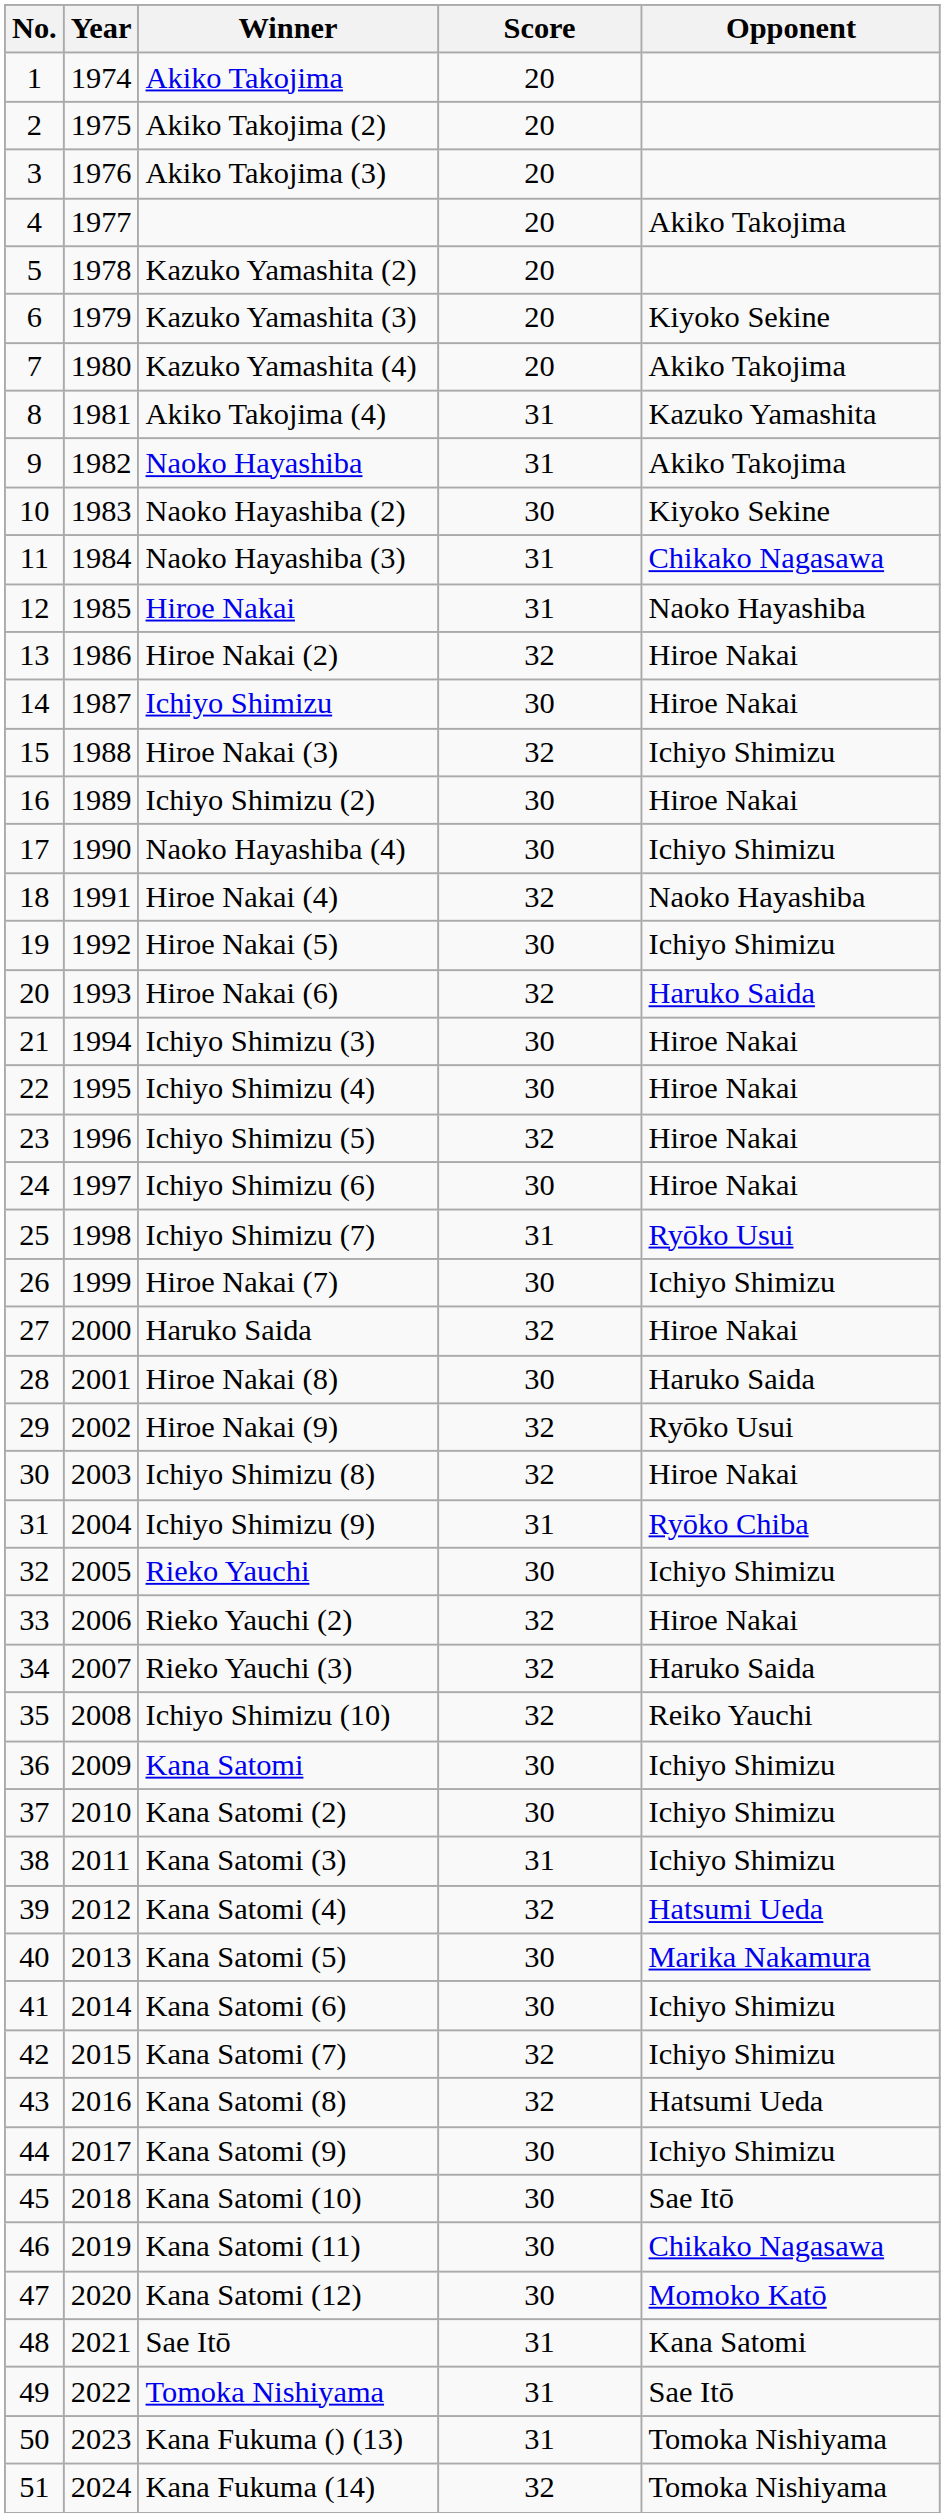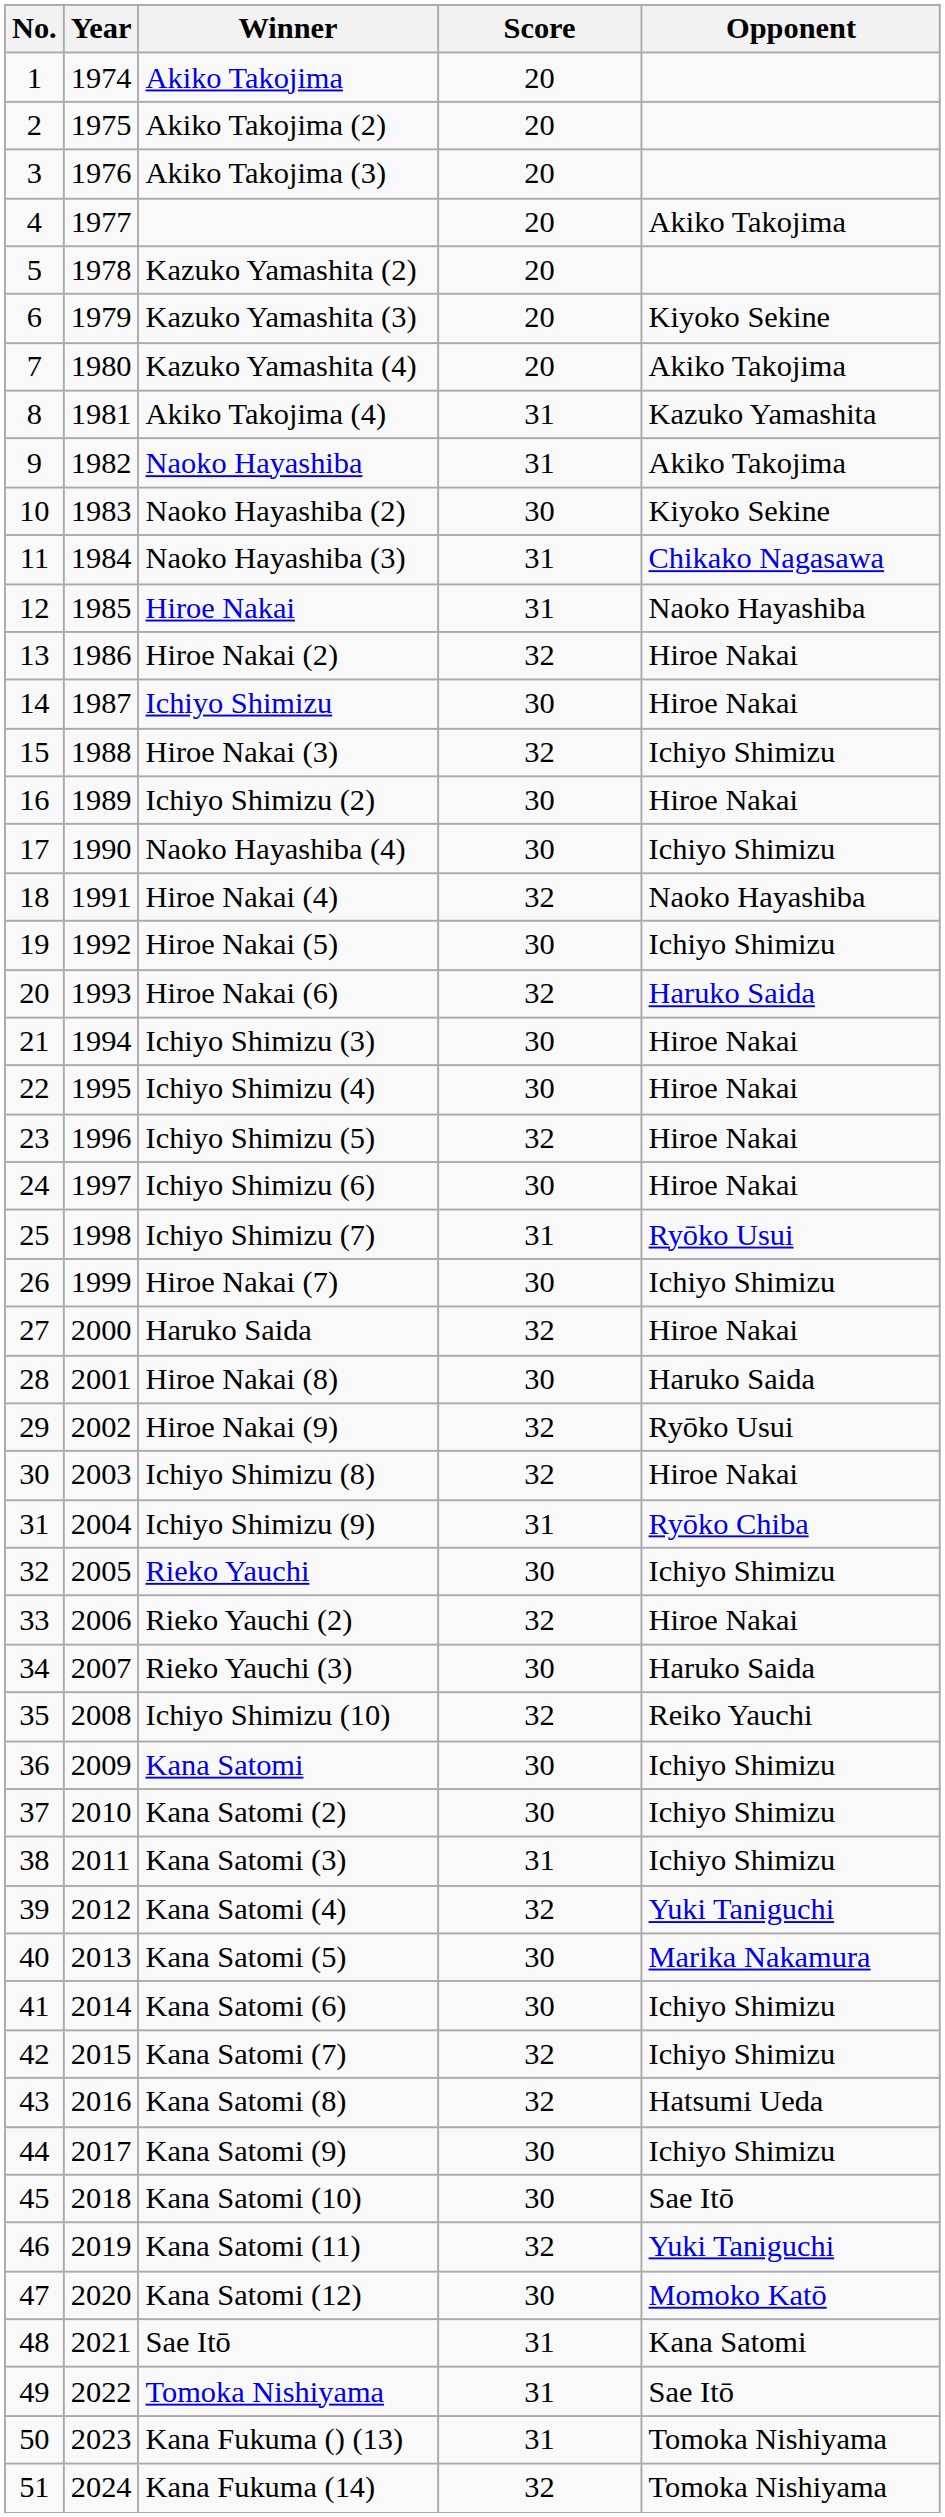 <table class="wikitable sortable">
 <tr>
 <th width="20">No.</th>
 <th width="20" class="unsortable">Year</th>
 <th width="150" class="unsortable">Winner</th>
 <th width="100" class="unsortable">Score</th>
 <th width="150"class="unsortable">Opponent</th>
 </tr>
 <tr>
 <td align=center>1</td>
 <td>1974</td>
 <td><a href='#'>Akiko Takojima</a></td>
 <td align=center>20</td>
 <td></td>
 </tr>
 <tr>
 <td align=center>2</td>
 <td>1975</td>
 <td>Akiko Takojima (2)</td>
 <td align=center>20</td>
 <td></td>
 </tr>
 <tr>
 <td align=center>3</td>
 <td>1976</td>
 <td>Akiko Takojima (3)</td>
 <td align=center>20</td>
 <td></td>
 </tr>
 <tr>
 <td align=center>4</td>
 <td>1977</td>
 <td></td>
 <td align=center>20</td>
 <td>Akiko Takojima</td>
 </tr>
 <tr>
 <td align=center>5</td>
 <td>1978</td>
 <td>Kazuko Yamashita (2)</td>
 <td align=center>20</td>
 <td></td>
 </tr>
 <tr>
 <td align=center>6</td>
 <td>1979</td>
 <td>Kazuko Yamashita (3)</td>
 <td align=center>20</td>
 <td>Kiyoko Sekine</td>
 </tr>
 <tr>
 <td align=center>7</td>
 <td>1980</td>
 <td>Kazuko Yamashita (4)</td>
 <td align=center>20</td>
 <td>Akiko Takojima</td>
 </tr>
 <tr>
 <td align=center>8</td>
 <td>1981</td>
 <td>Akiko Takojima (4)</td>
 <td align=center>31</td>
 <td>Kazuko Yamashita</td>
 </tr>
 <tr>
 <td align=center>9</td>
 <td>1982</td>
 <td><a href='#'>Naoko Hayashiba</a></td>
 <td align=center>31</td>
 <td>Akiko Takojima</td>
 </tr>
 <tr>
 <td align=center>10</td>
 <td>1983</td>
 <td>Naoko Hayashiba (2)</td>
 <td align=center>30</td>
 <td>Kiyoko Sekine</td>
 </tr>
 <tr>
 <td align=center>11</td>
 <td>1984</td>
 <td>Naoko Hayashiba (3)</td>
 <td align=center>31</td>
 <td><a href='#'>Chikako Nagasawa</a></td>
 </tr>
 <tr>
 <td align=center>12</td>
 <td>1985</td>
 <td><a href='#'>Hiroe Nakai</a></td>
 <td align=center>31</td>
 <td>Naoko Hayashiba</td>
 </tr>
 <tr>
 <td align=center>13</td>
 <td>1986</td>
 <td>Hiroe Nakai (2)</td>
 <td align=center>32</td>
 <td>Hiroe Nakai</td>
 </tr>
 <tr>
 <td align=center>14</td>
 <td>1987</td>
 <td><a href='#'>Ichiyo Shimizu</a></td>
 <td align=center>30</td>
 <td>Hiroe Nakai</td>
 </tr>
 <tr>
 <td align=center>15</td>
 <td>1988</td>
 <td>Hiroe Nakai (3)</td>
 <td align=center>32</td>
 <td>Ichiyo Shimizu</td>
 </tr>
 <tr>
 <td align=center>16</td>
 <td>1989</td>
 <td>Ichiyo Shimizu (2)</td>
 <td align=center>30</td>
 <td>Hiroe Nakai</td>
 </tr>
 <tr>
 <td align=center>17</td>
 <td>1990</td>
 <td>Naoko Hayashiba (4)</td>
 <td align=center>30</td>
 <td>Ichiyo Shimizu</td>
 </tr>
 <tr>
 <td align=center>18</td>
 <td>1991</td>
 <td>Hiroe Nakai (4)</td>
 <td align=center>32</td>
 <td>Naoko Hayashiba</td>
 </tr>
 <tr>
 <td align=center>19</td>
 <td>1992</td>
 <td>Hiroe Nakai (5)</td>
 <td align=center>30</td>
 <td>Ichiyo Shimizu</td>
 </tr>
 <tr>
 <td align=center>20</td>
 <td>1993</td>
 <td>Hiroe Nakai (6)</td>
 <td align=center>32</td>
 <td><a href='#'>Haruko Saida</a></td>
 </tr>
 <tr>
 <td align=center>21</td>
 <td>1994</td>
 <td>Ichiyo Shimizu (3)</td>
 <td align=center>30</td>
 <td>Hiroe Nakai</td>
 </tr>
 <tr>
 <td align=center>22</td>
 <td>1995</td>
 <td>Ichiyo Shimizu (4)</td>
 <td align=center>30</td>
 <td>Hiroe Nakai</td>
 </tr>
 <tr>
 <td align=center>23</td>
 <td>1996</td>
 <td>Ichiyo Shimizu (5)</td>
 <td align=center>32</td>
 <td>Hiroe Nakai</td>
 </tr>
 <tr>
 <td align=center>24</td>
 <td>1997</td>
 <td>Ichiyo Shimizu (6)</td>
 <td align=center>30</td>
 <td>Hiroe Nakai</td>
 </tr>
 <tr>
 <td align=center>25</td>
 <td>1998</td>
 <td>Ichiyo Shimizu (7)</td>
 <td align=center>31</td>
 <td><a href='#'>Ryōko Usui</a></td>
 </tr>
 <tr>
 <td align=center>26</td>
 <td>1999</td>
 <td>Hiroe Nakai (7)</td>
 <td align=center>30</td>
 <td>Ichiyo Shimizu</td>
 </tr>
 <tr>
 <td align=center>27</td>
 <td>2000</td>
 <td>Haruko Saida</td>
 <td align=center>32</td>
 <td>Hiroe Nakai</td>
 </tr>
 <tr>
 <td align=center>28</td>
 <td>2001</td>
 <td>Hiroe Nakai (8)</td>
 <td align=center>30</td>
 <td>Haruko Saida</td>
 </tr>
 <tr>
 <td align=center>29</td>
 <td>2002</td>
 <td>Hiroe Nakai (9)</td>
 <td align=center>32</td>
 <td>Ryōko Usui</td>
 </tr>
 <tr>
 <td align=center>30</td>
 <td>2003</td>
 <td>Ichiyo Shimizu (8)</td>
 <td align=center>32</td>
 <td>Hiroe Nakai</td>
 </tr>
 <tr>
 <td align=center>31</td>
 <td>2004</td>
 <td>Ichiyo Shimizu (9)</td>
 <td align=center>31</td>
 <td><a href='#'>Ryōko Chiba</a></td>
 </tr>
 <tr>
 <td align=center>32</td>
 <td>2005</td>
 <td><a href='#'>Rieko Yauchi</a></td>
 <td align=center>30</td>
 <td>Ichiyo Shimizu</td>
 </tr>
 <tr>
 <td align=center>33</td>
 <td>2006</td>
 <td>Rieko Yauchi (2)</td>
 <td align=center>32</td>
 <td>Hiroe Nakai</td>
 </tr>
 <tr>
 <td align=center>34</td>
 <td>2007</td>
 <td>Rieko Yauchi (3)</td>
-<td align=center>32</td>
+<td align=center>30</td>
 <td>Haruko Saida</td>
 </tr>
 <tr>
 <td align=center>35</td>
 <td>2008</td>
 <td>Ichiyo Shimizu (10)</td>
 <td align=center>32</td>
 <td>Reiko Yauchi</td>
 </tr>
 <tr>
 <td align=center>36</td>
 <td>2009</td>
 <td><a href='#'>Kana Satomi</a></td>
 <td align=center>30</td>
 <td>Ichiyo Shimizu</td>
 </tr>
 <tr>
 <td align=center>37</td>
 <td>2010</td>
 <td>Kana Satomi (2)</td>
 <td align=center>30</td>
 <td>Ichiyo Shimizu</td>
 </tr>
 <tr>
 <td align=center>38</td>
 <td>2011</td>
 <td>Kana Satomi (3)</td>
 <td align=center>31</td>
 <td>Ichiyo Shimizu</td>
 </tr>
 <tr>
 <td align=center>39</td>
 <td>2012</td>
 <td>Kana Satomi (4)</td>
 <td align=center>32</td>
-<td><a href='#'>Hatsumi Ueda</a></td>
+<td><a href='#'>Yuki Taniguchi</a></td>
 </tr>
 <tr>
 <td align=center>40</td>
 <td>2013</td>
 <td>Kana Satomi (5)</td>
 <td align=center>30</td>
 <td><a href='#'>Marika Nakamura</a></td>
 </tr>
 <tr>
 <td align=center>41</td>
 <td>2014</td>
 <td>Kana Satomi (6)</td>
 <td align=center>30</td>
 <td>Ichiyo Shimizu</td>
 </tr>
 <tr>
 <td align=center>42</td>
 <td>2015</td>
 <td>Kana Satomi (7)</td>
 <td align=center>32</td>
 <td>Ichiyo Shimizu</td>
 </tr>
 <tr>
 <td align=center>43</td>
 <td>2016</td>
 <td>Kana Satomi (8)</td>
 <td align=center>32</td>
 <td>Hatsumi Ueda</td>
 </tr>
 <tr>
 <td align=center>44</td>
 <td>2017</td>
 <td>Kana Satomi (9)</td>
 <td align=center>30</td>
 <td>Ichiyo Shimizu</td>
 </tr>
 <tr>
 <td align=center>45</td>
 <td>2018</td>
 <td>Kana Satomi (10)</td>
 <td align=center>30</td>
 <td>Sae Itō</td>
 </tr>
 <tr>
 <td align=center>46</td>
 <td>2019</td>
 <td>Kana Satomi (11)</td>
-<td align=center>30</td>
-<td><a href='#'>Chikako Nagasawa</a></td>
+<td align=center>32</td>
+<td><a href='#'>Yuki Taniguchi</a></td>
 </tr>
 <tr>
 <td align=center>47</td>
 <td>2020</td>
 <td>Kana Satomi (12)</td>
 <td align=center>30</td>
 <td><a href='#'>Momoko Katō</a></td>
 </tr>
 <tr>
 <td align=center>48</td>
 <td>2021</td>
 <td>Sae Itō</td>
 <td align=center>31</td>
 <td>Kana Satomi</td>
 </tr>
 <tr>
 <td align=center>49</td>
 <td>2022</td>
 <td><a href='#'>Tomoka Nishiyama</a></td>
 <td align=center>31</td>
 <td>Sae Itō</td>
 </tr>
 <tr>
 <td align=center>50</td>
 <td>2023</td>
 <td>Kana Fukuma () (13)</td>
 <td align=center>31</td>
 <td>Tomoka Nishiyama</td>
 </tr>
 <tr>
 <td align=center>51</td>
 <td>2024</td>
 <td>Kana Fukuma (14)</td>
 <td align=center>32</td>
 <td>Tomoka Nishiyama</td>
 </tr>
 </table>
